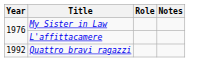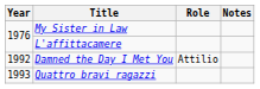 <table class="wikitable sortable">
 <tr>
 <th>Year</th>
 <th>Title</th>
 <th>Role</th>
 <th class="unsortable">Notes</th>
 </tr>
 <tr>
 <td rowspan=2>1976</td>
 <td><em><a href='#'>My Sister in Law</a></em></td>
 <td></td>
 <td></td>
 </tr>
 <tr>
 <td><em><a href='#'>L'affittacamere</a></em></td>
 <td></td>
 <td></td>
 </tr>
 <tr>
 <td>1992</td>
+<td><em><a href='#'>Damned the Day I Met You</a></em></td>
+<td>Attilio</td>
+<td></td>
+</tr>
+<tr>
+<td>1993</td>
 <td><em><a href='#'>Quattro bravi ragazzi</a></em></td>
 <td></td>
 <td></td>
 </tr>
 </table>
